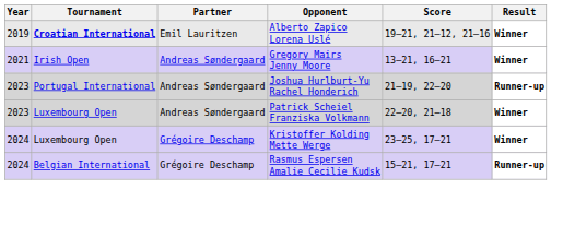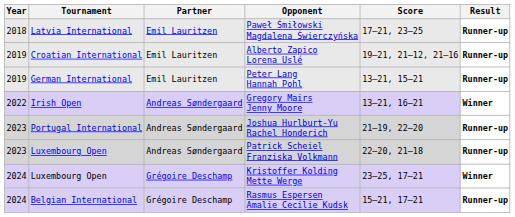 <table class="sortable wikitable" style="font-size: 90%;">
 <tr>
 <th>Year</th>
 <th>Tournament</th>
 <th>Partner</th>
 <th>Opponent</th>
 <th>Score</th>
 <th>Result</th>
 </tr>
 <tr style="background:#E9E9E9">
+<td align="center">2018</td>
+<td align="left"><a href='#'>Latvia International</a></td>
+<td align="left"> <a href='#'>Emil Lauritzen</a></td>
+<td align="left"> <a href='#'>Paweł Śmiłowski</a><br> <a href='#'>Magdalena Świerczyńska</a></td>
+<td align="left">17–21, 23–25</td>
+<td style="text-align:left; background:white"> <strong>Runner-up</strong></td>
+</tr>
+<tr style="background:#E9E9E9">
 <td align="center">2019</td>
-<td align="left"><strong><a href='#'>Croatian International</a></strong></td>
+<td align="left"><a href='#'>Croatian International</a></td>
 <td align="left"> Emil Lauritzen</td>
 <td align="left"> <a href='#'>Alberto Zapico</a><br> <a href='#'>Lorena Uslé</a></td>
 <td align="left">19–21, 21–12, 21–16</td>
-<td style="text-align:left; background:white"> <strong>Winner</strong></td>
+<td style="text-align:left; background:white"> <strong>Runner-up</strong></td>
+</tr>
+<tr style="background:#E9E9E9">
+<td align="center">2019</td>
+<td align="left"><a href='#'>German International</a></td>
+<td align="left"> Emil Lauritzen</td>
+<td align="left"> <a href='#'>Peter Lang</a><br> <a href='#'>Hannah Pohl</a></td>
+<td align="left">13–21, 15–21</td>
+<td style="text-align:left; background:white"> <strong>Runner-up</strong></td>
 </tr>
 <tr style="background:#D8CEF6">
-<td align="center">2021</td>
+<td align="center">2022</td>
 <td align="left"><a href='#'>Irish Open</a></td>
 <td align="left"> <a href='#'>Andreas Søndergaard</a></td>
 <td align="left"> <a href='#'>Gregory Mairs</a><br> <a href='#'>Jenny Moore</a></td>
 <td align="left">13–21, 16–21</td>
 <td style="text-align:left; background:white"> <strong>Winner</strong></td>
 </tr>
 <tr style="background:#D5D5D5">
 <td align="center">2023</td>
 <td align="left"><a href='#'>Portugal International</a></td>
 <td align="left"> Andreas Søndergaard</td>
 <td align="left"> <a href='#'>Joshua Hurlburt-Yu</a><br> <a href='#'>Rachel Honderich</a></td>
 <td align="left">21–19, 22–20</td>
 <td style="text-align:left; background:white"> <strong>Runner-up</strong></td>
 </tr>
 <tr style="background:#D5D5D5">
 <td align="center">2023</td>
 <td align="left"><a href='#'>Luxembourg Open</a></td>
 <td align="left"> Andreas Søndergaard</td>
 <td align="left"> <a href='#'>Patrick Scheiel</a><br> <a href='#'>Franziska Volkmann</a></td>
 <td align="left">22–20, 21–18</td>
-<td style="text-align:left; background:white"> <strong>Winner</strong></td>
+<td style="text-align:left; background:white"> <strong>Runner-up</strong></td>
 </tr>
 <tr style="background:#D8CEF6">
 <td align="center">2024</td>
 <td align="left">Luxembourg Open</td>
 <td align="left"> <a href='#'>Grégoire Deschamp</a></td>
 <td align="left"> <a href='#'>Kristoffer Kolding</a> <br>  <a href='#'>Mette Werge</a></td>
 <td align="left">23–25, 17–21</td>
 <td style="text-align:left; background:white"> <strong>Winner</strong></td>
 </tr>
 <tr style="background:#D8CEF6">
 <td align="center">2024</td>
 <td align="left"><a href='#'>Belgian International</a></td>
 <td align="left"> Grégoire Deschamp</td>
 <td align="left"> <a href='#'>Rasmus Espersen</a> <br>  <a href='#'>Amalie Cecilie Kudsk</a></td>
 <td align="left">15–21, 17–21</td>
 <td style="text-align:left; background:white"> <strong>Runner-up</strong></td>
 </tr>
 </table>
